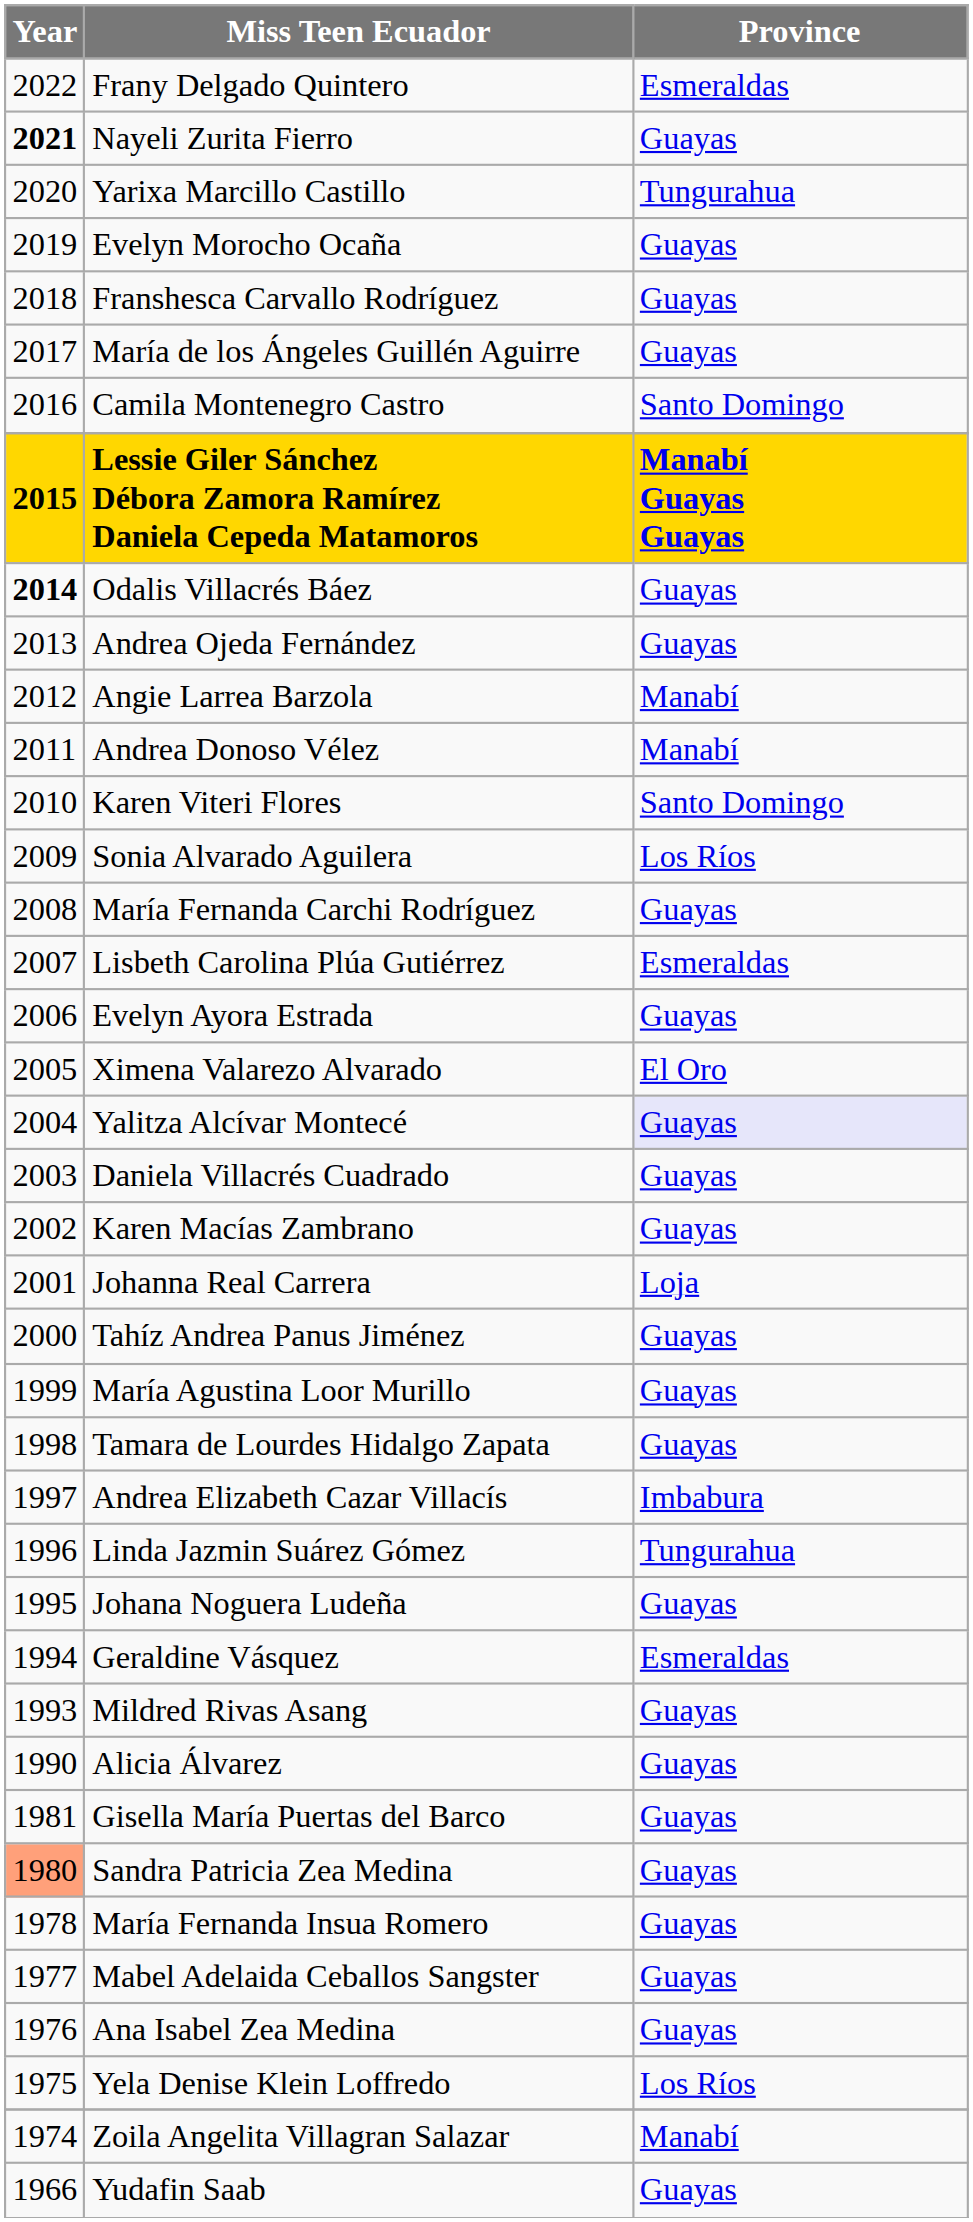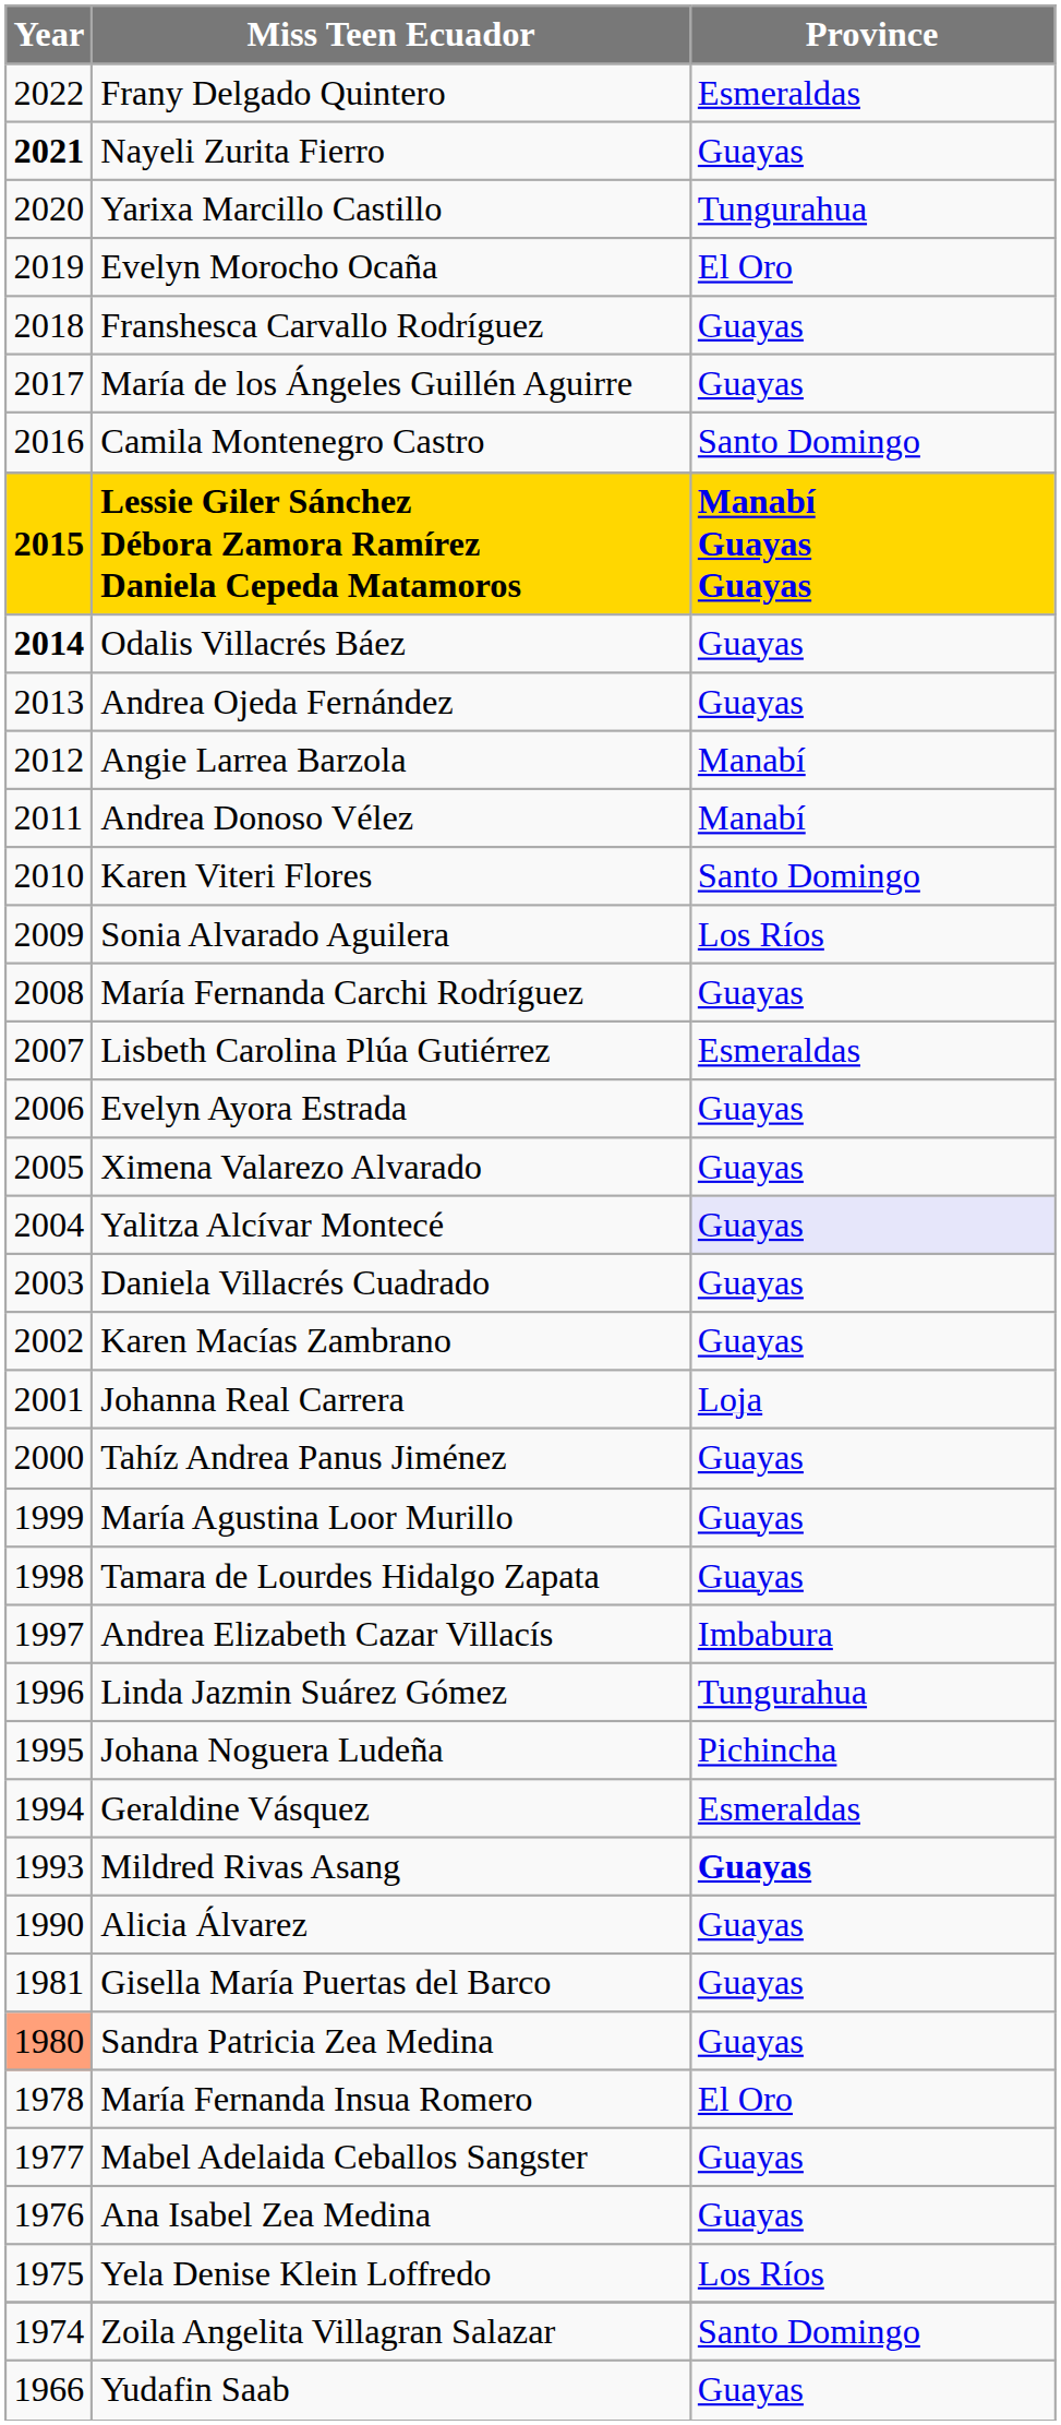 <table class="wikitable sortable" style="font-size: 95%;">
 <tr>
 <th width="30" style="background-color:#787878;color:#FFFFFF;">Year</th>
 <th width="250" style="background-color:#787878;color:#FFFFFF;">Miss Teen Ecuador</th>
 <th width="150" style="background-color:#787878;color:#FFFFFF;">Province</th>
 </tr>
 <tr>
 <td>2022</td>
 <td>Frany Delgado Quintero</td>
 <td> <a href='#'>Esmeraldas</a></td>
 </tr>
 <tr>
 <td><strong>2021</strong></td>
 <td>Nayeli Zurita Fierro</td>
 <td> <a href='#'>Guayas</a></td>
 </tr>
 <tr>
 <td>2020</td>
 <td>Yarixa Marcillo Castillo</td>
 <td> <a href='#'>Tungurahua</a></td>
 </tr>
 <tr>
 <td>2019</td>
 <td>Evelyn Morocho Ocaña</td>
-<td> <a href='#'>Guayas</a></td>
+<td> <a href='#'>El Oro</a></td>
 </tr>
 <tr>
 <td>2018</td>
 <td>Franshesca Carvallo Rodríguez</td>
 <td> <a href='#'>Guayas</a></td>
 </tr>
 <tr>
 <td>2017</td>
 <td>María de los Ángeles Guillén Aguirre</td>
 <td> <a href='#'>Guayas</a></td>
 </tr>
 <tr>
 <td>2016</td>
 <td>Camila Montenegro Castro</td>
 <td> <a href='#'>Santo Domingo</a></td>
 </tr>
 <tr>
 </tr>
 <tr style="background-color:gold; font-weight: bold">
 <td>2015</td>
 <td>Lessie Giler Sánchez<br>Débora Zamora Ramírez<br> Daniela Cepeda Matamoros</td>
 <td> <a href='#'>Manabí</a><br> <a href='#'>Guayas</a><br> <a href='#'>Guayas</a></td>
 </tr>
 <tr>
 <td><strong>2014</strong></td>
 <td>Odalis Villacrés Báez</td>
 <td> <a href='#'>Guayas</a></td>
 </tr>
 <tr>
 <td>2013</td>
 <td>Andrea Ojeda Fernández</td>
 <td> <a href='#'>Guayas</a></td>
 </tr>
 <tr>
 <td>2012</td>
 <td>Angie Larrea Barzola</td>
 <td> <a href='#'>Manabí</a></td>
 </tr>
 <tr>
 <td>2011</td>
 <td>Andrea Donoso Vélez</td>
 <td> <a href='#'>Manabí</a></td>
 </tr>
 <tr>
 <td>2010</td>
 <td>Karen Viteri Flores</td>
 <td> <a href='#'>Santo Domingo</a></td>
 </tr>
 <tr>
 <td>2009</td>
 <td>Sonia Alvarado Aguilera</td>
 <td> <a href='#'>Los Ríos</a></td>
 </tr>
 <tr>
 <td>2008</td>
 <td>María Fernanda Carchi Rodríguez</td>
 <td> <a href='#'>Guayas</a></td>
 </tr>
 <tr>
 <td>2007</td>
 <td>Lisbeth Carolina Plúa Gutiérrez</td>
 <td> <a href='#'>Esmeraldas</a></td>
 </tr>
 <tr>
 <td>2006</td>
 <td>Evelyn Ayora Estrada</td>
 <td> <a href='#'>Guayas</a></td>
 </tr>
 <tr>
 <td>2005</td>
 <td>Ximena Valarezo Alvarado</td>
-<td> <a href='#'>El Oro</a></td>
+<td> <a href='#'>Guayas</a></td>
 </tr>
 <tr>
 <td>2004</td>
 <td>Yalitza Alcívar Montecé</td>
 <td style="background: lavender;"> <a href='#'>Guayas</a></td>
 </tr>
 <tr>
 <td>2003</td>
 <td>Daniela Villacrés Cuadrado</td>
 <td> <a href='#'>Guayas</a></td>
 </tr>
 <tr>
 <td>2002</td>
 <td>Karen Macías Zambrano</td>
 <td> <a href='#'>Guayas</a></td>
 </tr>
 <tr>
 <td>2001</td>
 <td>Johanna Real Carrera</td>
 <td> <a href='#'>Loja</a></td>
 </tr>
 <tr>
 <td>2000</td>
 <td>Tahíz Andrea Panus Jiménez</td>
 <td> <a href='#'>Guayas</a></td>
 </tr>
 <tr>
 <td>1999</td>
 <td>María Agustina Loor Murillo</td>
 <td> <a href='#'>Guayas</a></td>
 </tr>
 <tr>
 <td>1998</td>
 <td>Tamara de Lourdes Hidalgo Zapata</td>
 <td> <a href='#'>Guayas</a></td>
 </tr>
 <tr>
 <td>1997</td>
 <td>Andrea Elizabeth Cazar Villacís </td>
 <td> <a href='#'>Imbabura</a></td>
 </tr>
 <tr>
 <td>1996</td>
 <td>Linda Jazmin Suárez Gómez</td>
 <td> <a href='#'>Tungurahua</a></td>
 </tr>
 <tr>
 <td>1995</td>
 <td>Johana Noguera Ludeña</td>
-<td> <a href='#'>Guayas</a></td>
+<td> <a href='#'>Pichincha</a></td>
 </tr>
 <tr>
 <td>1994</td>
 <td>Geraldine Vásquez</td>
 <td> <a href='#'>Esmeraldas</a></td>
 </tr>
 <tr>
 <td>1993</td>
 <td>Mildred Rivas Asang</td>
-<td> <a href='#'>Guayas</a></td>
+<td><strong> <a href='#'>Guayas</a></strong></td>
 </tr>
 <tr>
 <td>1990</td>
 <td>Alicia Álvarez</td>
 <td> <a href='#'>Guayas</a></td>
 </tr>
 <tr>
 <td>1981</td>
 <td>Gisella María Puertas del Barco</td>
 <td> <a href='#'>Guayas</a></td>
 </tr>
 <tr>
 <td style="background: lightsalmon;">1980</td>
 <td>Sandra Patricia Zea Medina</td>
 <td> <a href='#'>Guayas</a></td>
 </tr>
 <tr>
 <td>1978</td>
 <td>María Fernanda Insua Romero</td>
-<td> <a href='#'>Guayas</a></td>
+<td> <a href='#'>El Oro</a></td>
 </tr>
 <tr>
 <td>1977</td>
 <td>Mabel Adelaida Ceballos Sangster</td>
 <td> <a href='#'>Guayas</a></td>
 </tr>
 <tr>
 <td>1976</td>
 <td>Ana Isabel Zea Medina</td>
 <td> <a href='#'>Guayas</a></td>
 </tr>
 <tr>
 <td>1975</td>
 <td>Yela Denise Klein Loffredo</td>
 <td> <a href='#'>Los Ríos</a></td>
 </tr>
 <tr>
 </tr>
 <tr>
 <td>1974</td>
 <td>Zoila Angelita Villagran Salazar</td>
-<td> <a href='#'>Manabí</a></td>
+<td> <a href='#'>Santo Domingo</a></td>
 </tr>
 <tr>
 <td>1966</td>
 <td>Yudafin Saab</td>
 <td> <a href='#'>Guayas</a></td>
 </tr>
 <tr>
 </tr>
 </table>
